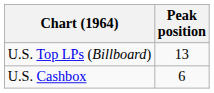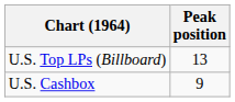 <table class="wikitable">
 <tr>
 <th>Chart (1964)</th>
 <th>Peak<br>position</th>
 </tr>
 <tr>
 <td>U.S. <a href='#'>Top LPs</a> (<em>Billboard</em>)</td>
 <td align="center">13</td>
 </tr>
 <tr>
 <td>U.S. <a href='#'>Cashbox</a></td>
-<td align="center">6</td>
+<td align="center">9</td>
 </tr>
 </table>
